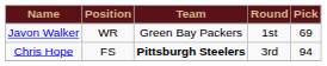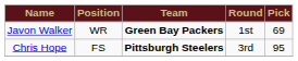 <table class="wikitable" style="text-align: center;">
 <tr>
 <th style="background:#5a1118; color:#d3b787;">Name</th>
 <th style="background:#5a1118; color:#d3b787;">Position</th>
 <th style="background:#5a1118; color:#d3b787;">Team</th>
 <th style="background:#5a1118; color:#d3b787;">Round</th>
 <th style="background:#5a1118; color:#d3b787;">Pick</th>
 </tr>
 <tr>
 <td><a href='#'>Javon Walker</a></td>
 <td>WR</td>
-<td>Green Bay Packers</td>
+<td><strong>Green Bay Packers</strong></td>
 <td>1st</td>
 <td>69</td>
 </tr>
 <tr>
 <td><a href='#'>Chris Hope</a></td>
 <td>FS</td>
 <td><strong>Pittsburgh Steelers</strong></td>
 <td>3rd</td>
-<td>94</td>
+<td>95</td>
 </tr>
 <tr>
 </tr>
 </table>
